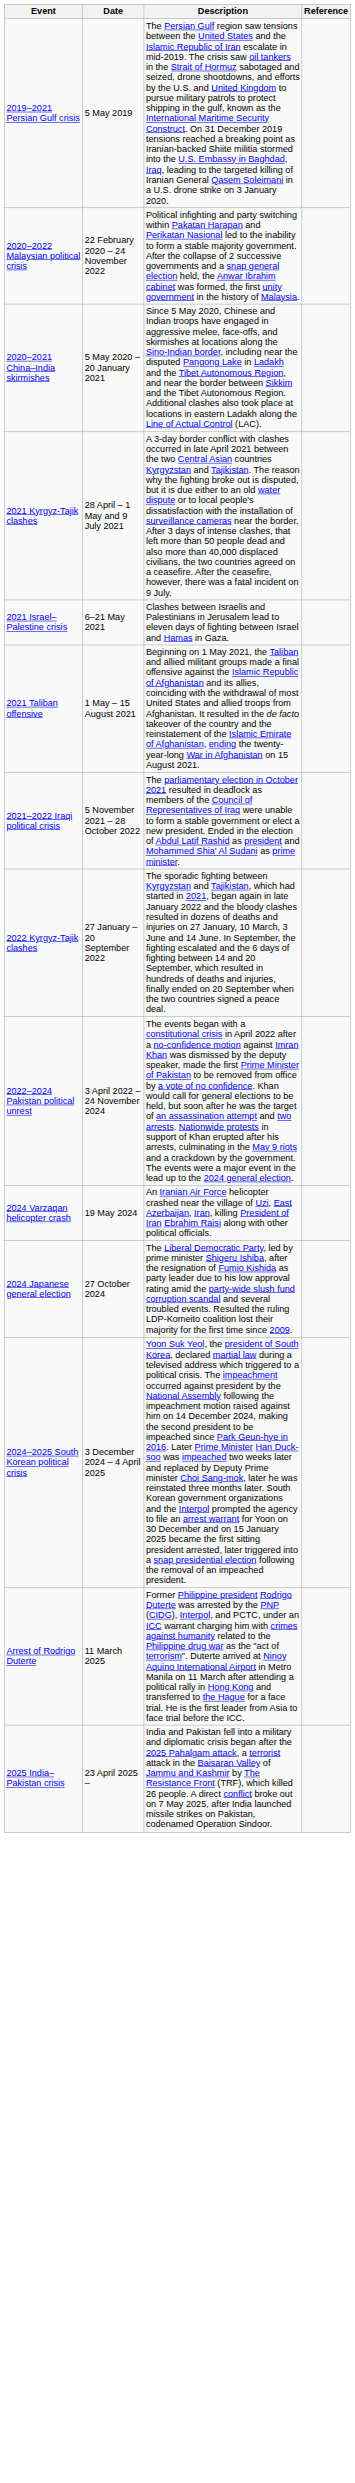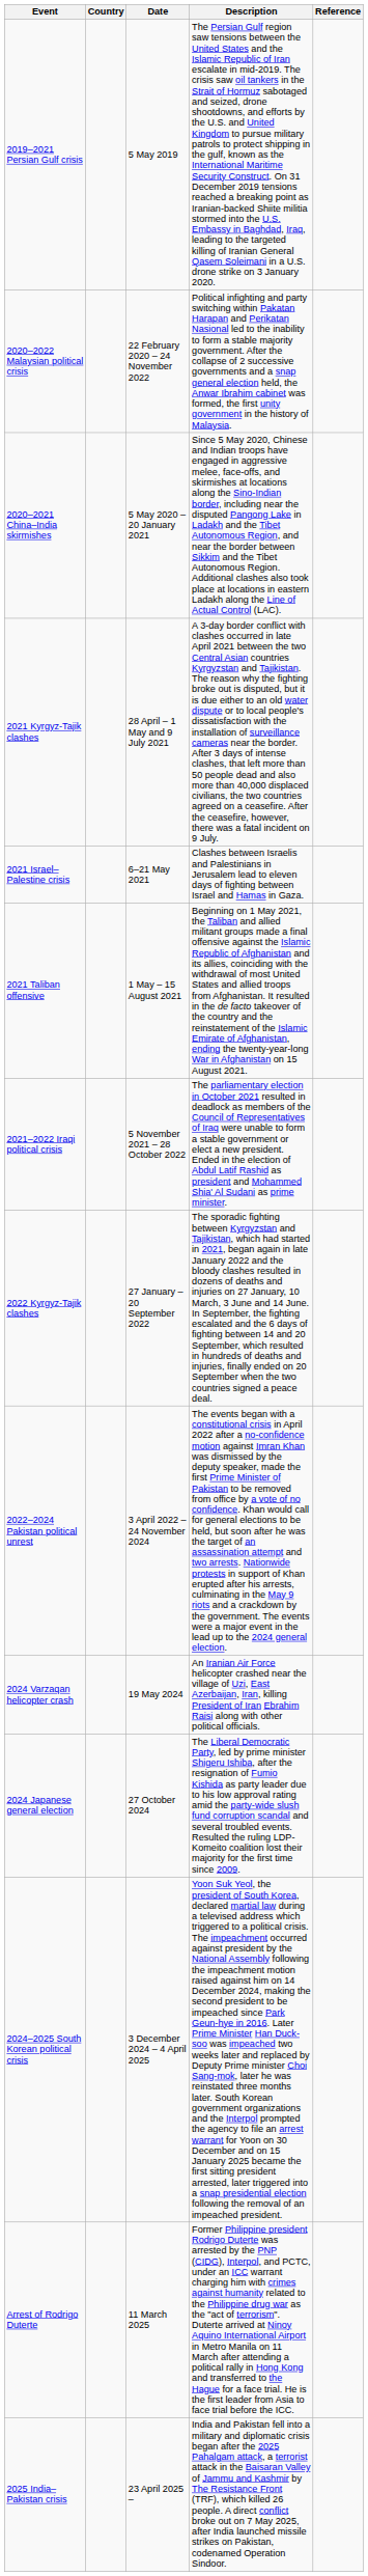 <table class="wikitable mw-collapsible sortable">
 <tr>
 <th style="width:130px;">Event</th>
+<th style="width:60px;">Country</th>
 <th style="width:100px;">Date</th>
 <th>Description</th>
 <th>Reference</th>
 </tr>
 <tr>
 <td><a href='#'>2019–2021 Persian Gulf crisis</a></td>
+<td><br></td>
 <td>5 May 2019</td>
 <td>The <a href='#'>Persian Gulf</a> region saw tensions between the <a href='#'>United States</a> and the <a href='#'>Islamic Republic of Iran</a> escalate in mid-2019. The crisis saw <a href='#'>oil tankers</a> in the <a href='#'>Strait of Hormuz</a> sabotaged and seized, drone shootdowns, and efforts by the U.S. and <a href='#'>United Kingdom</a> to pursue military patrols to protect shipping in the gulf, known as the <a href='#'>International Maritime Security Construct</a>. On 31 December 2019 tensions reached a breaking point as Iranian-backed Shiite militia stormed into the <a href='#'>U.S. Embassy in Baghdad</a>, <a href='#'>Iraq</a>, leading to the targeted killing of Iranian General <a href='#'>Qasem Soleimani</a> in a U.S. drone strike on 3 January 2020.</td>
 <td></td>
 </tr>
 <tr>
 <td><a href='#'>2020–2022 Malaysian political crisis</a></td>
+<td></td>
 <td>22 February 2020 – 24 November 2022</td>
 <td>Political infighting and party switching within <a href='#'>Pakatan Harapan</a> and <a href='#'>Perikatan Nasional</a> led to the inability to form a stable majority government. After the collapse of 2 successive governments and a <a href='#'>snap general election</a> held, the <a href='#'>Anwar Ibrahim cabinet</a> was formed, the first <a href='#'>unity government</a> in the history of <a href='#'>Malaysia</a>.</td>
 <td></td>
 </tr>
 <tr>
 <td><a href='#'>2020–2021 China–India skirmishes</a></td>
+<td><br></td>
 <td>5 May 2020 – 20 January 2021</td>
 <td>Since 5 May 2020, Chinese and Indian troops have engaged in aggressive melee, face-offs, and skirmishes at locations along the <a href='#'>Sino-Indian border</a>, including near the disputed <a href='#'>Pangong Lake</a> in <a href='#'>Ladakh</a> and the <a href='#'>Tibet Autonomous Region</a>, and near the border between <a href='#'>Sikkim</a> and the Tibet Autonomous Region. Additional clashes also took place at locations in eastern Ladakh along the <a href='#'>Line of Actual Control</a> (LAC).</td>
 <td></td>
 </tr>
 <tr>
 <td><a href='#'>2021 Kyrgyz-Tajik clashes</a></td>
+<td><br></td>
 <td>28 April – 1 May and 9 July 2021</td>
 <td>A 3-day border conflict with clashes occurred in late April 2021 between the two <a href='#'>Central Asian</a> countries <a href='#'>Kyrgyzstan</a> and <a href='#'>Tajikistan</a>. The reason why the fighting broke out is disputed, but it is due either to an old <a href='#'>water dispute</a> or to local people's dissatisfaction with the installation of <a href='#'>surveillance cameras</a> near the border. After 3 days of intense clashes, that left more than 50 people dead and also more than 40,000 displaced civilians, the two countries agreed on a ceasefire. After the ceasefire, however, there was a fatal incident on 9 July.</td>
 <td></td>
 </tr>
 <tr>
 <td><a href='#'>2021 Israel–Palestine crisis</a></td>
+<td><br></td>
 <td>6–21 May 2021</td>
 <td>Clashes between Israelis and Palestinians in Jerusalem lead to eleven days of fighting between Israel and <a href='#'>Hamas</a> in Gaza.</td>
 <td></td>
 </tr>
 <tr>
 <td><a href='#'>2021 Taliban offensive</a></td>
+<td></td>
 <td>1 May – 15 August 2021</td>
 <td>Beginning on 1 May 2021, the <a href='#'>Taliban</a> and allied militant groups made a final offensive against the <a href='#'>Islamic Republic of Afghanistan</a> and its allies, coinciding with the withdrawal of most United States and allied troops from Afghanistan. It resulted in the <em>de facto</em> takeover of the country and the reinstatement of the <a href='#'>Islamic Emirate of Afghanistan</a>, <a href='#'>ending</a> the twenty-year-long <a href='#'>War in Afghanistan</a> on 15 August 2021.</td>
 <td></td>
 </tr>
 <tr>
 <td><a href='#'>2021–2022 Iraqi political crisis</a></td>
+<td></td>
 <td>5 November 2021 – 28 October 2022</td>
 <td>The <a href='#'>parliamentary election in October 2021</a> resulted in deadlock as members of the <a href='#'>Council of Representatives of Iraq</a> were unable to form a stable government or elect a new president. Ended in the election of <a href='#'>Abdul Latif Rashid</a> as <a href='#'>president</a> and <a href='#'>Mohammed Shia' Al Sudani</a> as <a href='#'>prime minister</a>.</td>
 <td></td>
 </tr>
 <tr>
 <td><a href='#'>2022 Kyrgyz-Tajik clashes</a></td>
+<td><br></td>
 <td>27 January – 20 September 2022</td>
 <td>The sporadic fighting between <a href='#'>Kyrgyzstan</a> and <a href='#'>Tajikistan</a>, which had started in <a href='#'>2021</a>, began again in late January 2022 and the bloody clashes resulted in dozens of deaths and injuries on 27 January, 10 March, 3 June and 14 June. In September, the fighting escalated and the 6 days of fighting between 14 and 20 September, which resulted in hundreds of deaths and injuries, finally ended on 20 September when the two countries signed a peace deal.</td>
 <td></td>
 </tr>
 <tr>
 <td><a href='#'>2022–2024 Pakistan political unrest</a></td>
+<td></td>
 <td>3 April 2022 – 24 November 2024</td>
 <td>The events began with a <a href='#'>constitutional crisis</a> in April 2022 after a <a href='#'>no-confidence motion</a> against <a href='#'>Imran Khan</a> was dismissed by the deputy speaker, made the first <a href='#'>Prime Minister of Pakistan</a> to be removed from office by <a href='#'>a vote of no confidence</a>. Khan would call for general elections to be held, but soon after he was the target of <a href='#'>an assassination attempt</a> and <a href='#'>two arrests</a>. <a href='#'>Nationwide protests</a> in support of Khan erupted after his arrests, culminating in the <a href='#'>May 9 riots</a> and a crackdown by the government. The events were a major event in the lead up to the <a href='#'>2024 general election</a>.</td>
 <td></td>
 </tr>
 <tr>
 <td><a href='#'>2024 Varzaqan helicopter crash</a></td>
+<td></td>
 <td>19 May 2024</td>
 <td>An <a href='#'>Iranian Air Force</a> helicopter crashed near the village of <a href='#'>Uzi</a>, <a href='#'>East Azerbaijan</a>, <a href='#'>Iran</a>, killing <a href='#'>President of Iran</a> <a href='#'>Ebrahim Raisi</a> along with other political officials.</td>
 <td></td>
 </tr>
 <tr>
 <td><a href='#'>2024 Japanese general election</a></td>
+<td></td>
 <td>27 October 2024</td>
 <td>The <a href='#'>Liberal Democratic Party</a>, led by prime minister <a href='#'>Shigeru Ishiba</a>, after the resignation of <a href='#'>Fumio Kishida</a> as party leader due to his low approval rating amid the <a href='#'>party-wide slush fund corruption scandal</a> and several troubled events. Resulted the ruling LDP-Komeito coalition lost their majority for the first time since <a href='#'>2009</a>.</td>
 <td></td>
 </tr>
 <tr>
 <td><a href='#'>2024–2025 South Korean political crisis</a></td>
+<td></td>
 <td>3 December 2024 – 4 April 2025</td>
 <td><a href='#'>Yoon Suk Yeol</a>, the <a href='#'>president of South Korea</a>, declared <a href='#'>martial law</a> during a televised address which triggered to a political crisis. The <a href='#'>impeachment</a> occurred against president by the <a href='#'>National Assembly</a> following the impeachment motion raised against him on 14 December 2024, making the second president to be impeached since <a href='#'>Park Geun-hye in 2016</a>. Later <a href='#'>Prime Minister</a> <a href='#'>Han Duck-soo</a> was <a href='#'>impeached</a> two weeks later and replaced by Deputy Prime minister <a href='#'>Choi Sang-mok</a>, later he was reinstated three months later. South Korean government organizations and the <a href='#'>Interpol</a> prompted the agency to file an <a href='#'>arrest warrant</a> for Yoon on 30 December and on 15 January 2025 became the first sitting president arrested, later triggered into a <a href='#'>snap presidential election</a> following the removal of an impeached president.</td>
 <td></td>
 </tr>
 <tr>
 <td><a href='#'>Arrest of Rodrigo Duterte</a></td>
+<td></td>
 <td>11 March 2025</td>
 <td>Former <a href='#'>Philippine president</a> <a href='#'>Rodrigo Duterte</a> was arrested by the <a href='#'>PNP</a> (<a href='#'>CIDG</a>), <a href='#'>Interpol</a>, and PCTC, under an <a href='#'>ICC</a> warrant charging him with <a href='#'>crimes against humanity</a> related to the <a href='#'>Philippine drug war</a> as the "act of <a href='#'>terrorism</a>". Duterte arrived at <a href='#'>Ninoy Aquino International Airport</a> in Metro Manila on 11 March after attending a political rally in <a href='#'>Hong Kong</a> and transferred to <a href='#'>the Hague</a> for a face trial. He is the first leader from Asia to face trial before the ICC.</td>
 <td></td>
 </tr>
 <tr>
 <td><a href='#'>2025 India–Pakistan crisis</a></td>
+<td><br></td>
 <td>23 April 2025 –</td>
 <td>India and Pakistan fell into a military and diplomatic crisis began after the <a href='#'>2025 Pahalgam attack</a>, a <a href='#'>terrorist</a> attack in the <a href='#'>Baisaran Valley</a> of <a href='#'>Jammu and Kashmir</a> by <a href='#'>The Resistance Front</a> (TRF), which killed 26 people. A direct <a href='#'>conflict</a> broke out on 7 May 2025, after India launched missile strikes on Pakistan, codenamed Operation Sindoor.</td>
 <td></td>
 </tr>
 </table>
